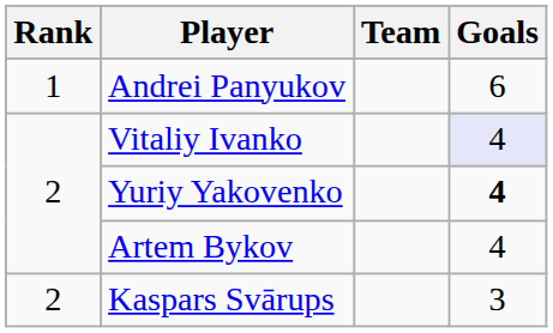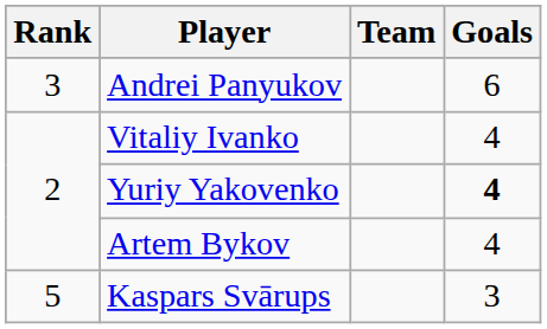 <table class="wikitable">
 <tr>
 <th>Rank</th>
 <th>Player</th>
 <th>Team</th>
 <th>Goals</th>
 </tr>
 <tr>
-<td align=center>1</td>
+<td align=center>3</td>
 <td> <a href='#'>Andrei Panyukov</a></td>
 <td></td>
 <td align=center>6</td>
 </tr>
 <tr>
 <td align=center rowspan="3">2</td>
 <td> <a href='#'>Vitaliy Ivanko</a></td>
 <td></td>
-<td align=center style="background: lavender;">4</td>
+<td align=center>4</td>
 </tr>
 <tr>
 <td> <a href='#'>Yuriy Yakovenko</a></td>
 <td></td>
 <td align=center><strong>4</strong></td>
 </tr>
 <tr>
 <td> <a href='#'>Artem Bykov</a></td>
 <td></td>
 <td align=center>4</td>
 </tr>
 <tr>
-<td align=center>2</td>
+<td align=center>5</td>
 <td> <a href='#'>Kaspars Svārups</a></td>
 <td></td>
 <td align=center>3</td>
 </tr>
 </table>
